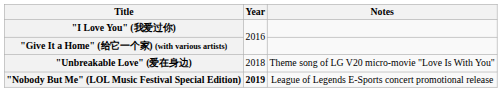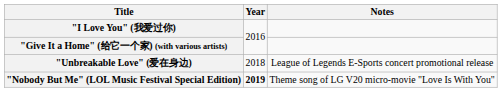 <table class="wikitable plainrowheaders" style="text-align:center;">
 <tr>
 <th rowspan="1" scope="col">Title</th>
 <th rowspan="1" scope="col">Year</th>
 <th rowspan="1" scope="col">Notes</th>
 </tr>
 <tr>
 <th scope="row">"I Love You" (我爱过你)</th>
 <td rowspan="2">2016</td>
 <td></td>
 </tr>
 <tr>
 <th scope="row">"Give It a Home" (给它一个家) <small>(with various artists)</small></th>
 <td></td>
 </tr>
 <tr>
 <th scope="row">"Unbreakable Love" (爱在身边)</th>
 <td>2018</td>
-<td>Theme song of LG V20 micro-movie "Love Is With You"</td>
+<td>League of Legends E-Sports concert promotional release</td>
 </tr>
 <tr>
 <th scope="row">"Nobody But Me" (LOL Music Festival Special Edition)</th>
 <td><strong>2019</strong></td>
-<td>League of Legends E-Sports concert promotional release</td>
+<td>Theme song of LG V20 micro-movie "Love Is With You"</td>
 </tr>
 </table>
